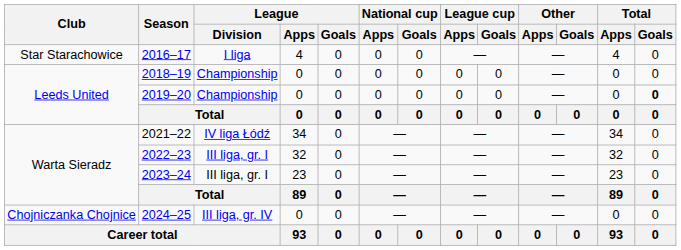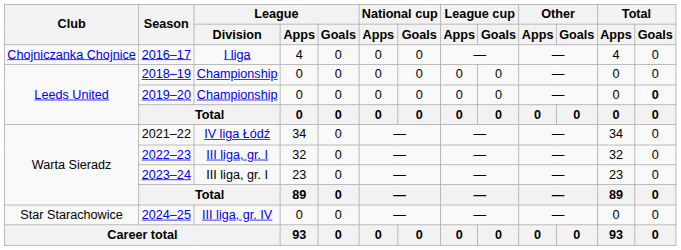 <table class="wikitable" style="text-align: center;">
 <tr>
 <th rowspan="2">Club</th>
 <th rowspan="2">Season</th>
 <th colspan="3">League</th>
 <th colspan="2">National cup</th>
 <th colspan="2">League cup</th>
 <th colspan="2">Other</th>
 <th colspan="2">Total</th>
 </tr>
 <tr>
 <th>Division</th>
 <th>Apps</th>
 <th>Goals</th>
 <th>Apps</th>
 <th>Goals</th>
 <th>Apps</th>
 <th>Goals</th>
 <th>Apps</th>
 <th>Goals</th>
 <th>Apps</th>
 <th>Goals</th>
 </tr>
 <tr>
-<td rowspan="1">Star Starachowice</td>
+<td><a href='#'>Chojniczanka Chojnice</a></td>
 <td><a href='#'>2016–17</a></td>
 <td><a href='#'>I liga</a></td>
 <td>4</td>
 <td>0</td>
 <td>0</td>
 <td>0</td>
 <td colspan="2">—</td>
 <td colspan="2">—</td>
 <td>4</td>
 <td>0</td>
 </tr>
 <tr>
 <td rowspan="3"><a href='#'>Leeds United</a></td>
 <td><a href='#'>2018–19</a></td>
 <td><a href='#'>Championship</a></td>
 <td>0</td>
 <td>0</td>
 <td>0</td>
 <td>0</td>
 <td>0</td>
 <td>0</td>
 <td colspan="2">—</td>
 <td>0</td>
 <td>0</td>
 </tr>
 <tr>
 <td><a href='#'>2019–20</a></td>
 <td><a href='#'>Championship</a></td>
 <td>0</td>
 <td>0</td>
 <td>0</td>
 <td>0</td>
 <td>0</td>
 <td>0</td>
 <td colspan="2">—</td>
 <td>0</td>
 <td><strong>0</strong></td>
 </tr>
 <tr>
 <th colspan="2">Total</th>
 <th>0</th>
 <th>0</th>
 <th>0</th>
 <th>0</th>
 <th>0</th>
 <th>0</th>
 <th>0</th>
 <th>0</th>
 <th>0</th>
 <th>0</th>
 </tr>
 <tr>
 <td rowspan="4">Warta Sieradz</td>
 <td>2021–22</td>
 <td><a href='#'>IV liga Łódź</a></td>
 <td>34</td>
 <td>0</td>
 <td colspan="2">—</td>
 <td colspan="2">—</td>
 <td colspan="2">—</td>
 <td>34</td>
 <td>0</td>
 </tr>
 <tr>
 <td><a href='#'>2022–23</a></td>
 <td><a href='#'>III liga, gr. I</a></td>
 <td>32</td>
 <td>0</td>
 <td colspan="2">—</td>
 <td colspan="2">—</td>
 <td colspan="2">—</td>
 <td>32</td>
 <td>0</td>
 </tr>
 <tr>
 <td><a href='#'>2023–24</a></td>
 <td>III liga, gr. I</td>
 <td>23</td>
 <td>0</td>
 <td colspan="2">—</td>
 <td colspan="2">—</td>
 <td colspan="2">—</td>
 <td>23</td>
 <td>0</td>
 </tr>
 <tr>
 <th colspan="2">Total</th>
 <th>89</th>
 <th>0</th>
 <th colspan="2">—</th>
 <th colspan="2">—</th>
 <th colspan="2">—</th>
 <th>89</th>
 <th>0</th>
 </tr>
 <tr>
-<td><a href='#'>Chojniczanka Chojnice</a></td>
+<td rowspan="1">Star Starachowice</td>
 <td><a href='#'>2024–25</a></td>
 <td><a href='#'>III liga, gr. IV</a></td>
 <td>0</td>
 <td>0</td>
 <td colspan="2">—</td>
 <td colspan="2">—</td>
 <td colspan="2">—</td>
 <td>0</td>
 <td>0</td>
 </tr>
 <tr>
 <th colspan="3">Career total</th>
 <th>93</th>
 <th>0</th>
 <th>0</th>
 <th>0</th>
 <th>0</th>
 <th>0</th>
 <th>0</th>
 <th>0</th>
 <th>93</th>
 <th>0</th>
 </tr>
 </table>
